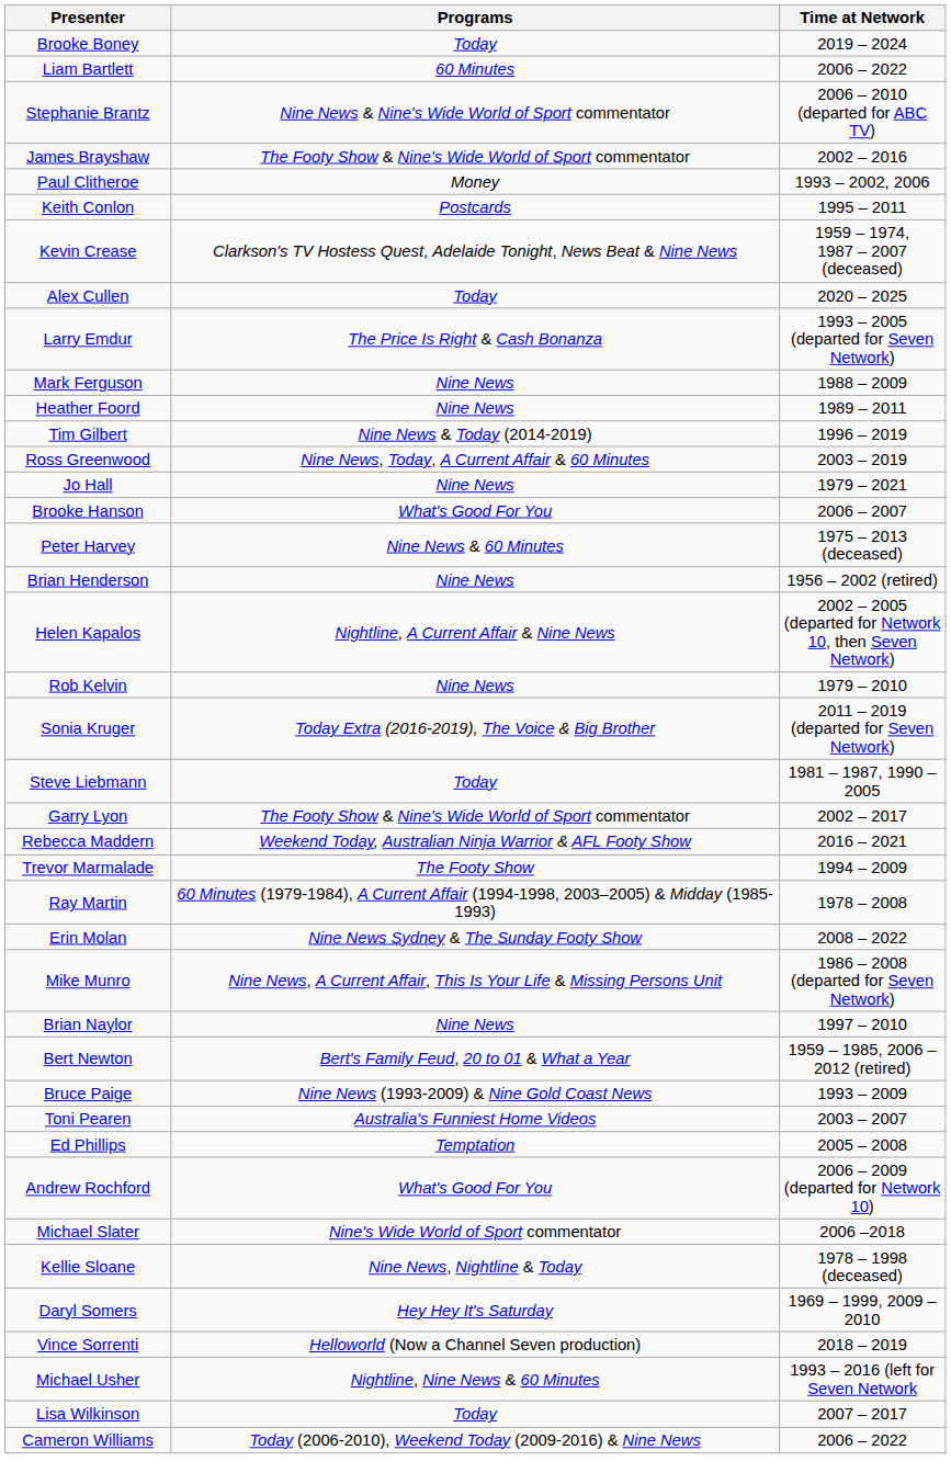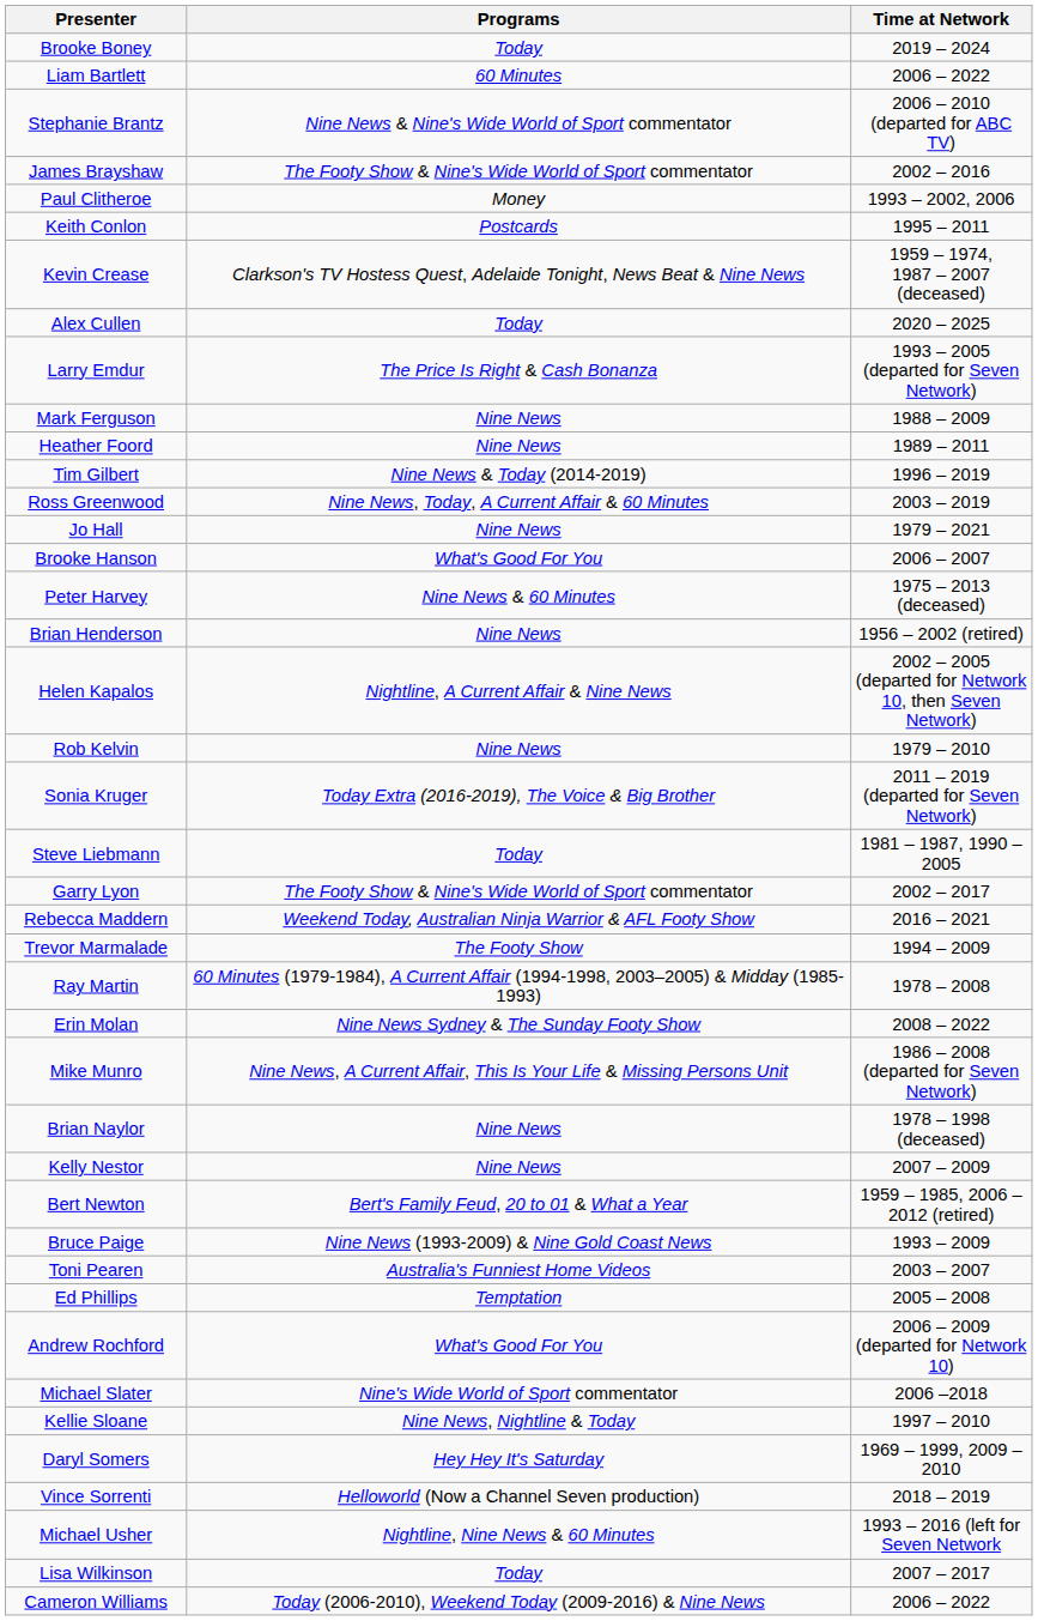 <table class="wikitable" style="text-align:center; font-size:95%; width:70%;">
 <tr>
 <th style="width:15%;">Presenter</th>
 <th style="width:55%;">Programs</th>
 <th style="width:15%;">Time at Network</th>
 </tr>
 <tr>
 <td><a href='#'>Brooke Boney</a></td>
 <td><em><a href='#'>Today</a></em></td>
 <td>2019 – 2024</td>
 </tr>
 <tr>
 <td><a href='#'>Liam Bartlett</a></td>
 <td><em><a href='#'>60 Minutes</a></em></td>
 <td>2006 – 2022</td>
 </tr>
 <tr>
 <td><a href='#'>Stephanie Brantz</a></td>
 <td><em><a href='#'>Nine News</a></em> & <em><a href='#'>Nine's Wide World of Sport</a></em> commentator</td>
 <td>2006 – 2010 (departed for <a href='#'>ABC TV</a>)</td>
 </tr>
 <tr>
 <td><a href='#'>James Brayshaw</a></td>
 <td><em><a href='#'>The Footy Show</a></em> & <em><a href='#'>Nine's Wide World of Sport</a></em> commentator</td>
 <td>2002 – 2016</td>
 </tr>
 <tr>
 <td><a href='#'>Paul Clitheroe</a></td>
 <td><em>Money</em></td>
 <td>1993 – 2002, 2006</td>
 </tr>
 <tr>
 <td><a href='#'>Keith Conlon</a></td>
 <td><em><a href='#'>Postcards</a></em></td>
 <td>1995 – 2011</td>
 </tr>
 <tr>
 <td><a href='#'>Kevin Crease</a></td>
 <td><em>Clarkson's TV Hostess Quest</em>, <em>Adelaide Tonight</em>, <em>News Beat</em> & <em><a href='#'>Nine News</a></em></td>
 <td>1959 – 1974,<br>1987 – 2007 (deceased)</td>
 </tr>
 <tr>
 <td><a href='#'>Alex Cullen</a></td>
 <td><em><a href='#'>Today</a></em></td>
 <td>2020 – 2025</td>
 </tr>
 <tr>
 <td><a href='#'>Larry Emdur</a></td>
 <td><em><a href='#'>The Price Is Right</a></em> & <em><a href='#'>Cash Bonanza</a></em></td>
 <td>1993 – 2005 (departed for <a href='#'>Seven Network</a>)</td>
 </tr>
 <tr>
 <td><a href='#'>Mark Ferguson</a></td>
 <td><em><a href='#'>Nine News</a></em></td>
 <td>1988 – 2009</td>
 </tr>
 <tr>
 <td><a href='#'>Heather Foord</a></td>
 <td><em><a href='#'>Nine News</a></em></td>
 <td>1989 – 2011</td>
 </tr>
 <tr>
 <td><a href='#'>Tim Gilbert</a></td>
 <td><em><a href='#'>Nine News</a></em> & <a href='#'><em>Today</em></a> (2014-2019)</td>
 <td>1996 – 2019</td>
 </tr>
 <tr>
 <td><a href='#'>Ross Greenwood</a></td>
 <td><em><a href='#'>Nine News</a></em>, <a href='#'><em>Today</em></a>, <a href='#'><em>A Current Affair</em></a> & <a href='#'><em>60 Minutes</em></a></td>
 <td 2003 >2003 – 2019</td>
 </tr>
 <tr>
 <td><a href='#'>Jo Hall</a></td>
 <td><em><a href='#'>Nine News</a></em></td>
 <td>1979 – 2021</td>
 </tr>
 <tr>
 <td><a href='#'>Brooke Hanson</a></td>
 <td><em><a href='#'>What's Good For You</a></em></td>
 <td>2006 – 2007</td>
 </tr>
 <tr>
 <td><a href='#'>Peter Harvey</a></td>
 <td><em><a href='#'>Nine News</a></em> & <em><a href='#'>60 Minutes</a></em></td>
 <td>1975 – 2013 (deceased)</td>
 </tr>
 <tr>
 <td><a href='#'>Brian Henderson</a></td>
 <td><em><a href='#'>Nine News</a></em></td>
 <td>1956 – 2002 (retired)</td>
 </tr>
 <tr>
 <td><a href='#'>Helen Kapalos</a></td>
 <td><em><a href='#'>Nightline</a></em>, <em><a href='#'>A Current Affair</a></em> & <em><a href='#'>Nine News</a></em></td>
 <td>2002 – 2005 (departed for <a href='#'>Network 10</a>, then <a href='#'>Seven Network</a>)</td>
 </tr>
 <tr>
 <td><a href='#'>Rob Kelvin</a></td>
 <td><em><a href='#'>Nine News</a></em></td>
 <td>1979 – 2010</td>
 </tr>
 <tr>
 <td><a href='#'>Sonia Kruger</a></td>
 <td><em><a href='#'>Today Extra</a> (2016-2019), <a href='#'>The Voice</a> & <a href='#'>Big Brother</a></em></td>
 <td>2011 – 2019 (departed for <a href='#'>Seven Network</a>)</td>
 </tr>
 <tr>
 <td><a href='#'>Steve Liebmann</a></td>
 <td><em><a href='#'>Today</a></em></td>
 <td>1981 – 1987, 1990 – 2005</td>
 </tr>
 <tr>
 <td><a href='#'>Garry Lyon</a></td>
 <td><em><a href='#'>The Footy Show</a></em> & <em><a href='#'>Nine's Wide World of Sport</a></em> commentator</td>
 <td>2002 – 2017</td>
 </tr>
 <tr>
 <td><a href='#'>Rebecca Maddern</a></td>
 <td><em><a href='#'>Weekend Today</a>, <a href='#'>Australian Ninja Warrior</a> & <a href='#'>AFL Footy Show</a></em></td>
 <td>2016 – 2021</td>
 </tr>
 <tr>
 <td><a href='#'>Trevor Marmalade</a></td>
 <td><em><a href='#'>The Footy Show</a></em></td>
 <td>1994 – 2009</td>
 </tr>
 <tr>
 <td><a href='#'>Ray Martin</a></td>
 <td><em><a href='#'>60 Minutes</a></em> (1979-1984), <em><a href='#'>A Current Affair</a></em> (1994-1998, 2003–2005) & <em>Midday</em> (1985-1993)</td>
 <td>1978 – 2008</td>
 </tr>
 <tr>
 <td><a href='#'>Erin Molan</a></td>
 <td><em><a href='#'>Nine News Sydney</a></em> & <em><a href='#'>The Sunday Footy Show</a></em></td>
 <td>2008 – 2022</td>
 </tr>
 <tr>
 <td><a href='#'>Mike Munro</a></td>
 <td><em><a href='#'>Nine News</a></em>, <em><a href='#'>A Current Affair</a></em>, <em><a href='#'>This Is Your Life</a></em> & <em><a href='#'>Missing Persons Unit</a></em></td>
 <td>1986 – 2008 (departed for <a href='#'>Seven Network</a>)</td>
 </tr>
 <tr>
 <td><a href='#'>Brian Naylor</a></td>
 <td><em><a href='#'>Nine News</a></em></td>
-<td>1997 – 2010</td>
+<td>1978 – 1998 (deceased)</td>
+</tr>
+<tr>
+<td><a href='#'>Kelly Nestor</a></td>
+<td><em><a href='#'>Nine News</a></em></td>
+<td>2007 – 2009</td>
 </tr>
 <tr>
 <td><a href='#'>Bert Newton</a></td>
 <td><em><a href='#'>Bert's Family Feud</a></em>, <em><a href='#'>20 to 01</a></em> & <em><a href='#'>What a Year</a> </em></td>
 <td>1959 – 1985, 2006 – 2012 (retired)</td>
 </tr>
 <tr>
 <td><a href='#'>Bruce Paige</a></td>
 <td><em><a href='#'>Nine News</a></em> (1993-2009) & <em><a href='#'>Nine Gold Coast News</a></em></td>
 <td>1993 – 2009</td>
 </tr>
 <tr>
 <td><a href='#'>Toni Pearen</a></td>
 <td><em><a href='#'>Australia's Funniest Home Videos</a></em></td>
 <td>2003 – 2007</td>
 </tr>
 <tr>
 <td><a href='#'>Ed Phillips</a></td>
 <td><em><a href='#'>Temptation</a></em></td>
 <td>2005 – 2008</td>
 </tr>
 <tr>
 <td><a href='#'>Andrew Rochford</a></td>
 <td><em><a href='#'>What's Good For You</a></em></td>
 <td>2006 – 2009 (departed for <a href='#'>Network 10</a>)</td>
 </tr>
 <tr>
 <td><a href='#'>Michael Slater</a></td>
 <td><em><a href='#'>Nine's Wide World of Sport</a></em> commentator</td>
 <td>2006 –2018</td>
 </tr>
 <tr>
 <td><a href='#'>Kellie Sloane</a></td>
 <td><em><a href='#'>Nine News</a></em>, <em><a href='#'>Nightline</a></em> & <em><a href='#'>Today</a></em></td>
-<td>1978 – 1998 (deceased)</td>
+<td>1997 – 2010</td>
 </tr>
 <tr>
 <td><a href='#'>Daryl Somers</a></td>
 <td><em><a href='#'>Hey Hey It's Saturday</a></em></td>
 <td>1969 – 1999, 2009 – 2010</td>
 </tr>
 <tr>
 <td><a href='#'>Vince Sorrenti</a></td>
 <td><em><a href='#'>Helloworld</a></em> (Now a Channel Seven production)</td>
 <td>2018 – 2019</td>
 </tr>
 <tr>
 <td><a href='#'>Michael Usher</a></td>
 <td><em><a href='#'>Nightline</a></em>, <em><a href='#'>Nine News</a></em> & <em><a href='#'>60 Minutes</a></em></td>
 <td>1993 – 2016 (left for <a href='#'>Seven Network</a></td>
 </tr>
 <tr>
 <td><a href='#'>Lisa Wilkinson</a></td>
 <td><em><a href='#'>Today</a></em></td>
 <td>2007 – 2017</td>
 </tr>
 <tr>
 <td><a href='#'>Cameron Williams</a></td>
 <td><em><a href='#'>Today</a></em> (2006-2010), <em><a href='#'>Weekend Today</a></em> (2009-2016)  & <em><a href='#'>Nine News</a></em></td>
 <td>2006 – 2022</td>
 </tr>
 </table>
